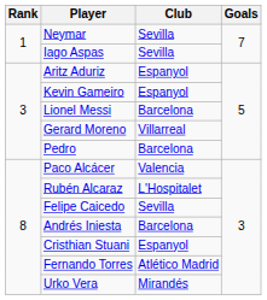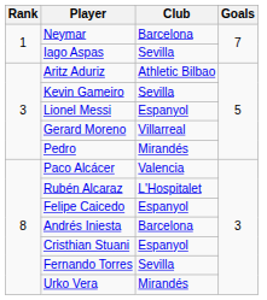 <table class="wikitable sortable" style="text-align:center">
 <tr>
 <th>Rank</th>
 <th>Player</th>
 <th>Club</th>
 <th>Goals</th>
 </tr>
 <tr>
 <td rowspan="2">1</td>
 <td align="left"> <a href='#'>Neymar</a></td>
-<td align="left"><a href='#'>Sevilla</a></td>
+<td align="left"><a href='#'>Barcelona</a></td>
 <td rowspan="2">7</td>
 </tr>
 <tr>
 <td align="left"> <a href='#'>Iago Aspas</a></td>
 <td align="left"><a href='#'>Sevilla</a></td>
 </tr>
 <tr>
 <td rowspan="5">3</td>
 <td align="left"> <a href='#'>Aritz Aduriz</a></td>
-<td align="left"><a href='#'>Espanyol</a></td>
+<td align="left"><a href='#'>Athletic Bilbao</a></td>
 <td rowspan="5">5</td>
 </tr>
 <tr>
 <td align="left"> <a href='#'>Kevin Gameiro</a></td>
-<td align="left"><a href='#'>Espanyol</a></td>
+<td align="left"><a href='#'>Sevilla</a></td>
 </tr>
 <tr>
 <td align="left"> <a href='#'>Lionel Messi</a></td>
-<td align="left"><a href='#'>Barcelona</a></td>
+<td align="left"><a href='#'>Espanyol</a></td>
 </tr>
 <tr>
 <td align="left"> <a href='#'>Gerard Moreno</a></td>
 <td align="left"><a href='#'>Villarreal</a></td>
 </tr>
 <tr>
 <td align="left"> <a href='#'>Pedro</a></td>
-<td align="left"><a href='#'>Barcelona</a></td>
+<td align="left"><a href='#'>Mirandés</a></td>
 </tr>
 <tr>
 <td rowspan="7">8</td>
 <td align="left"> <a href='#'>Paco Alcácer</a></td>
 <td align="left"><a href='#'>Valencia</a></td>
 <td rowspan="7">3</td>
 </tr>
 <tr>
 <td align="left"> <a href='#'>Rubén Alcaraz</a></td>
 <td align="left"><a href='#'>L'Hospitalet</a></td>
 </tr>
 <tr>
 <td align="left"> <a href='#'>Felipe Caicedo</a></td>
-<td align="left"><a href='#'>Sevilla</a></td>
+<td align="left"><a href='#'>Espanyol</a></td>
 </tr>
 <tr>
 <td align="left"> <a href='#'>Andrés Iniesta</a></td>
 <td align="left"><a href='#'>Barcelona</a></td>
 </tr>
 <tr>
 <td align="left"> <a href='#'>Cristhian Stuani</a></td>
 <td align="left"><a href='#'>Espanyol</a></td>
 </tr>
 <tr>
 <td align="left"> <a href='#'>Fernando Torres</a></td>
-<td align="left"><a href='#'>Atlético Madrid</a></td>
+<td align="left"><a href='#'>Sevilla</a></td>
 </tr>
 <tr>
 <td align="left"> <a href='#'>Urko Vera</a></td>
 <td align="left"><a href='#'>Mirandés</a></td>
 </tr>
 </table>
